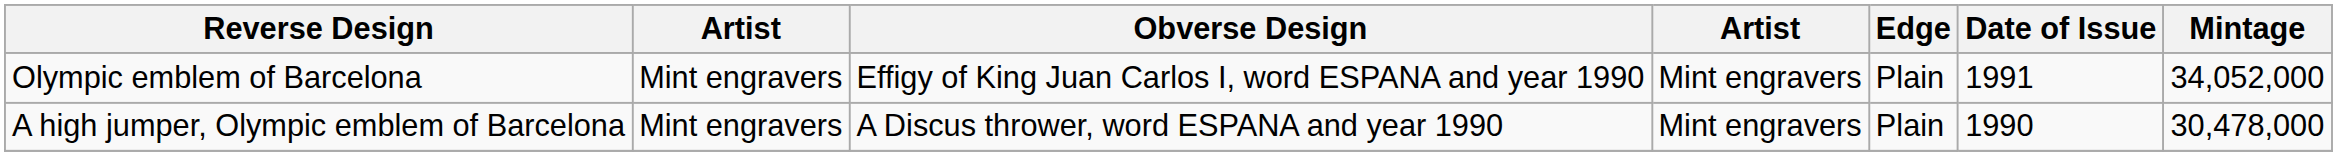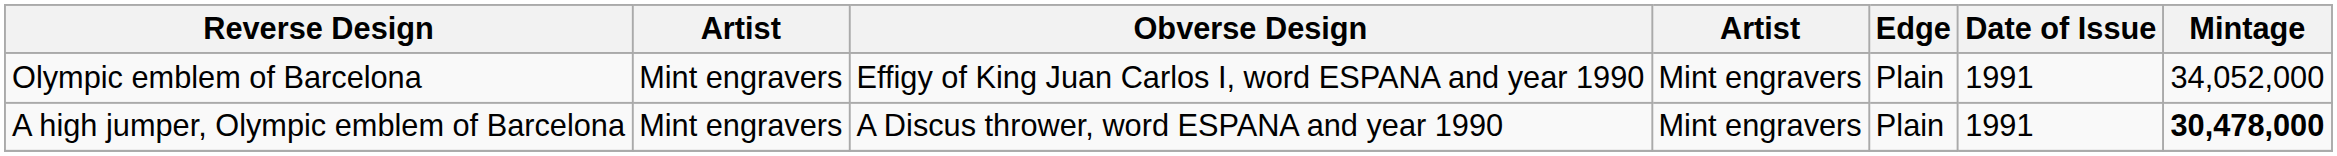 <table class="wikitable sortable">
 <tr>
 <th>Reverse Design</th>
 <th>Artist</th>
 <th>Obverse Design</th>
 <th>Artist</th>
 <th>Edge</th>
 <th>Date of Issue</th>
 <th>Mintage</th>
 </tr>
 <tr>
 <td>Olympic emblem of Barcelona</td>
 <td>Mint engravers</td>
 <td>Effigy of King Juan Carlos I, word ESPANA and year 1990</td>
 <td>Mint engravers</td>
 <td>Plain</td>
 <td>1991</td>
 <td>34,052,000 </td>
 </tr>
 <tr>
 <td>A high jumper, Olympic emblem of Barcelona</td>
 <td>Mint engravers</td>
 <td>A Discus thrower, word ESPANA and year 1990</td>
 <td>Mint engravers</td>
 <td>Plain</td>
-<td>1990</td>
-<td>30,478,000 </td>
+<td>1991</td>
+<td><strong>30,478,000 </strong></td>
 </tr>
 <tr>
 </tr>
 </table>
